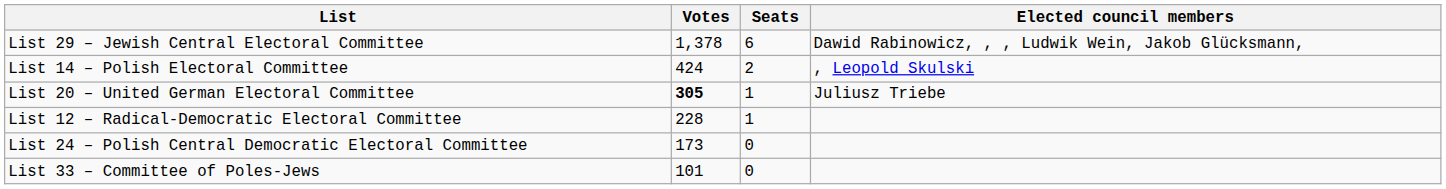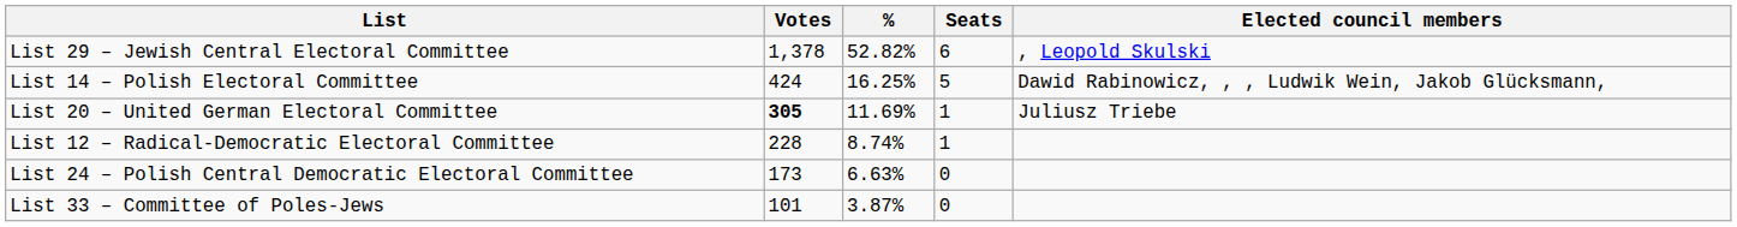 <table class="wikitable" width="75%">
 <tr>
 <th>List</th>
 <th>Votes</th>
+<th>%</th>
 <th>Seats</th>
 <th>Elected council members</th>
 </tr>
 <tr>
 <td>List 29 – Jewish Central Electoral Committee</td>
 <td>1,378</td>
+<td>52.82%</td>
 <td>6</td>
-<td>Dawid Rabinowicz, , , Ludwik Wein, Jakob Glücksmann, </td>
+<td>, <a href='#'>Leopold Skulski</a></td>
 </tr>
 <tr>
 <td>List 14 – Polish Electoral Committee</td>
 <td>424</td>
-<td>2</td>
-<td>, <a href='#'>Leopold Skulski</a></td>
+<td>16.25%</td>
+<td>5</td>
+<td>Dawid Rabinowicz, , , Ludwik Wein, Jakob Glücksmann, </td>
 </tr>
 <tr>
 <td>List 20 – United German Electoral Committee</td>
 <td><strong>305</strong></td>
+<td>11.69%</td>
 <td>1</td>
 <td>Juliusz Triebe</td>
 </tr>
 <tr>
 <td>List 12 – Radical-Democratic Electoral Committee</td>
 <td>228</td>
+<td>8.74%</td>
 <td>1</td>
 <td></td>
 </tr>
 <tr>
 <td>List 24 – Polish Central Democratic Electoral Committee</td>
 <td>173</td>
+<td>6.63%</td>
 <td>0</td>
 <td></td>
 </tr>
 <tr>
 <td>List 33 – Committee of Poles-Jews</td>
 <td>101</td>
+<td>3.87%</td>
 <td>0</td>
 <td></td>
 </tr>
 </table>
